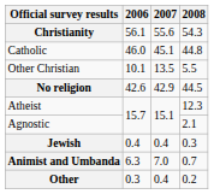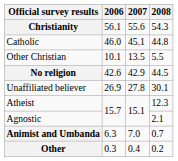 <table class="wikitable">
 <tr>
 <th>Official survey results</th>
 <th>2006</th>
 <th>2007</th>
 <th>2008</th>
 </tr>
 <tr>
 <th>Christianity</th>
 <td>56.1</td>
 <td>55.6</td>
 <td>54.3</td>
 </tr>
 <tr>
 <td>Catholic</td>
 <td>46.0</td>
 <td>45.1</td>
 <td>44.8</td>
 </tr>
 <tr>
 <td>Other Christian</td>
 <td>10.1</td>
 <td>13.5</td>
 <td>5.5</td>
 </tr>
 <tr>
 <th>No religion</th>
 <td>42.6</td>
 <td>42.9</td>
 <td>44.5</td>
 </tr>
 <tr>
+<td>Unaffiliated believer</td>
+<td>26.9</td>
+<td>27.8</td>
+<td>30.1</td>
+</tr>
+<tr>
 <td>Atheist</td>
 <td rowspan="2">15.7</td>
 <td rowspan="2">15.1</td>
 <td>12.3</td>
 </tr>
 <tr>
 <td>Agnostic</td>
 <td>2.1</td>
-</tr>
-<tr>
-<th>Jewish</th>
-<td>0.4</td>
-<td>0.4</td>
-<td>0.3</td>
 </tr>
 <tr>
 <th>Animist and Umbanda</th>
 <td>6.3</td>
 <td>7.0</td>
 <td>0.7</td>
 </tr>
 <tr>
 <th>Other</th>
 <td>0.3</td>
 <td>0.4</td>
 <td>0.2</td>
 </tr>
 </table>
